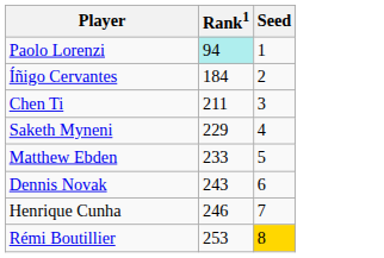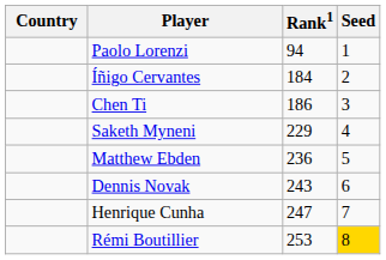 <table class="sortable wikitable">
 <tr>
+<th width="70">Country</th>
 <th width="175">Player</th>
 <th>Rank<sup>1</sup></th>
 <th>Seed</th>
 </tr>
 <tr>
+<td></td>
 <td><a href='#'>Paolo Lorenzi</a></td>
-<td style="background: paleturquoise;">94</td>
+<td>94</td>
 <td>1</td>
 </tr>
 <tr>
+<td></td>
 <td><a href='#'>Íñigo Cervantes</a></td>
 <td>184</td>
 <td>2</td>
 </tr>
 <tr>
+<td></td>
 <td><a href='#'>Chen Ti</a></td>
-<td>211</td>
+<td>186</td>
 <td>3</td>
 </tr>
 <tr>
+<td></td>
 <td><a href='#'>Saketh Myneni</a></td>
 <td>229</td>
 <td>4</td>
 </tr>
 <tr>
+<td></td>
 <td><a href='#'>Matthew Ebden</a></td>
-<td>233</td>
+<td>236</td>
 <td>5</td>
 </tr>
 <tr>
+<td></td>
 <td><a href='#'>Dennis Novak</a></td>
 <td>243</td>
 <td>6</td>
 </tr>
 <tr>
+<td></td>
 <td>Henrique Cunha</td>
-<td>246</td>
+<td>247</td>
 <td>7</td>
 </tr>
 <tr>
+<td></td>
 <td><a href='#'>Rémi Boutillier</a></td>
 <td>253</td>
 <td style="background: gold;">8</td>
 </tr>
 </table>
